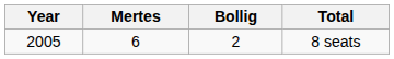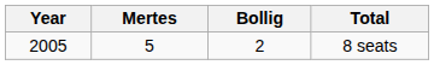 <table class="wikitable" width="400">
 <tr>
 <th>Year</th>
 <th>Mertes</th>
 <th>Bollig</th>
 <th>Total</th>
 </tr>
 <tr align="center">
 <td>2005</td>
-<td>6</td>
+<td>5</td>
 <td>2</td>
 <td>8 seats</td>
 </tr>
 </table>
